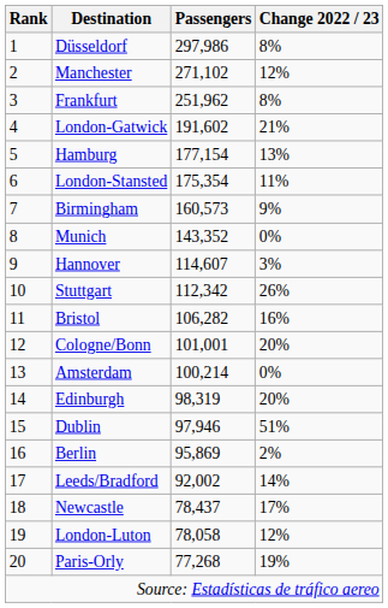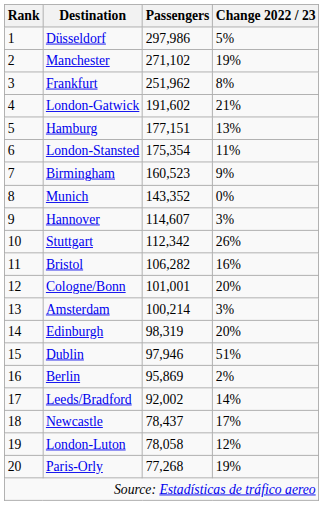 <table class="wikitable" style="font-size: 95%; width:align">
 <tr>
 <th>Rank</th>
 <th>Destination</th>
 <th>Passengers</th>
 <th>Change 2022 / 23</th>
 </tr>
 <tr>
 <td>1</td>
 <td> <a href='#'>Düsseldorf</a></td>
 <td>297,986</td>
-<td> 8%</td>
+<td> 5%</td>
 </tr>
 <tr>
 <td>2</td>
 <td> <a href='#'>Manchester</a></td>
 <td>271,102</td>
-<td> 12%</td>
+<td> 19%</td>
 </tr>
 <tr>
 <td>3</td>
 <td> <a href='#'>Frankfurt</a></td>
 <td>251,962</td>
 <td> 8%</td>
 </tr>
 <tr>
 <td>4</td>
 <td> <a href='#'>London-Gatwick</a></td>
 <td>191,602</td>
 <td> 21%</td>
 </tr>
 <tr>
 <td>5</td>
 <td> <a href='#'>Hamburg</a></td>
-<td>177,154</td>
+<td>177,151</td>
 <td> 13%</td>
 </tr>
 <tr>
 <td>6</td>
 <td> <a href='#'>London-Stansted</a></td>
 <td>175,354</td>
 <td> 11%</td>
 </tr>
 <tr>
 <td>7</td>
 <td> <a href='#'>Birmingham</a></td>
-<td>160,573</td>
+<td>160,523</td>
 <td> 9%</td>
 </tr>
 <tr>
 <td>8</td>
 <td> <a href='#'>Munich</a></td>
 <td>143,352</td>
 <td> 0%</td>
 </tr>
 <tr>
 <td>9</td>
 <td> <a href='#'>Hannover</a></td>
 <td>114,607</td>
 <td> 3%</td>
 </tr>
 <tr>
 <td>10</td>
 <td> <a href='#'>Stuttgart</a></td>
 <td>112,342</td>
 <td> 26%</td>
 </tr>
 <tr>
 <td>11</td>
 <td> <a href='#'>Bristol</a></td>
 <td>106,282</td>
 <td> 16%</td>
 </tr>
 <tr>
 <td>12</td>
 <td> <a href='#'>Cologne/Bonn</a></td>
 <td>101,001</td>
 <td> 20%</td>
 </tr>
 <tr>
 <td>13</td>
 <td> <a href='#'>Amsterdam</a></td>
 <td>100,214</td>
-<td> 0%</td>
+<td> 3%</td>
 </tr>
 <tr>
 <td>14</td>
 <td> <a href='#'>Edinburgh</a></td>
 <td>98,319</td>
 <td> 20%</td>
 </tr>
 <tr>
 <td>15</td>
 <td> <a href='#'>Dublin</a></td>
 <td>97,946</td>
 <td> 51%</td>
 </tr>
 <tr>
 <td>16</td>
 <td> <a href='#'>Berlin</a></td>
 <td>95,869</td>
 <td> 2%</td>
 </tr>
 <tr>
 <td>17</td>
 <td> <a href='#'>Leeds/Bradford</a></td>
 <td>92,002</td>
 <td> 14%</td>
 </tr>
 <tr>
 <td>18</td>
 <td> <a href='#'>Newcastle</a></td>
 <td>78,437</td>
 <td> 17%</td>
 </tr>
 <tr>
 <td>19</td>
 <td> <a href='#'>London-Luton</a></td>
 <td>78,058</td>
 <td> 12%</td>
 </tr>
 <tr>
 <td>20</td>
 <td> <a href='#'>Paris-Orly</a></td>
 <td>77,268</td>
 <td> 19%</td>
 </tr>
 <tr>
 <td colspan="4" style="text-align:right;"><em>Source: <a href='#'>Estadísticas de tráfico aereo</a></em></td>
 </tr>
 </table>
